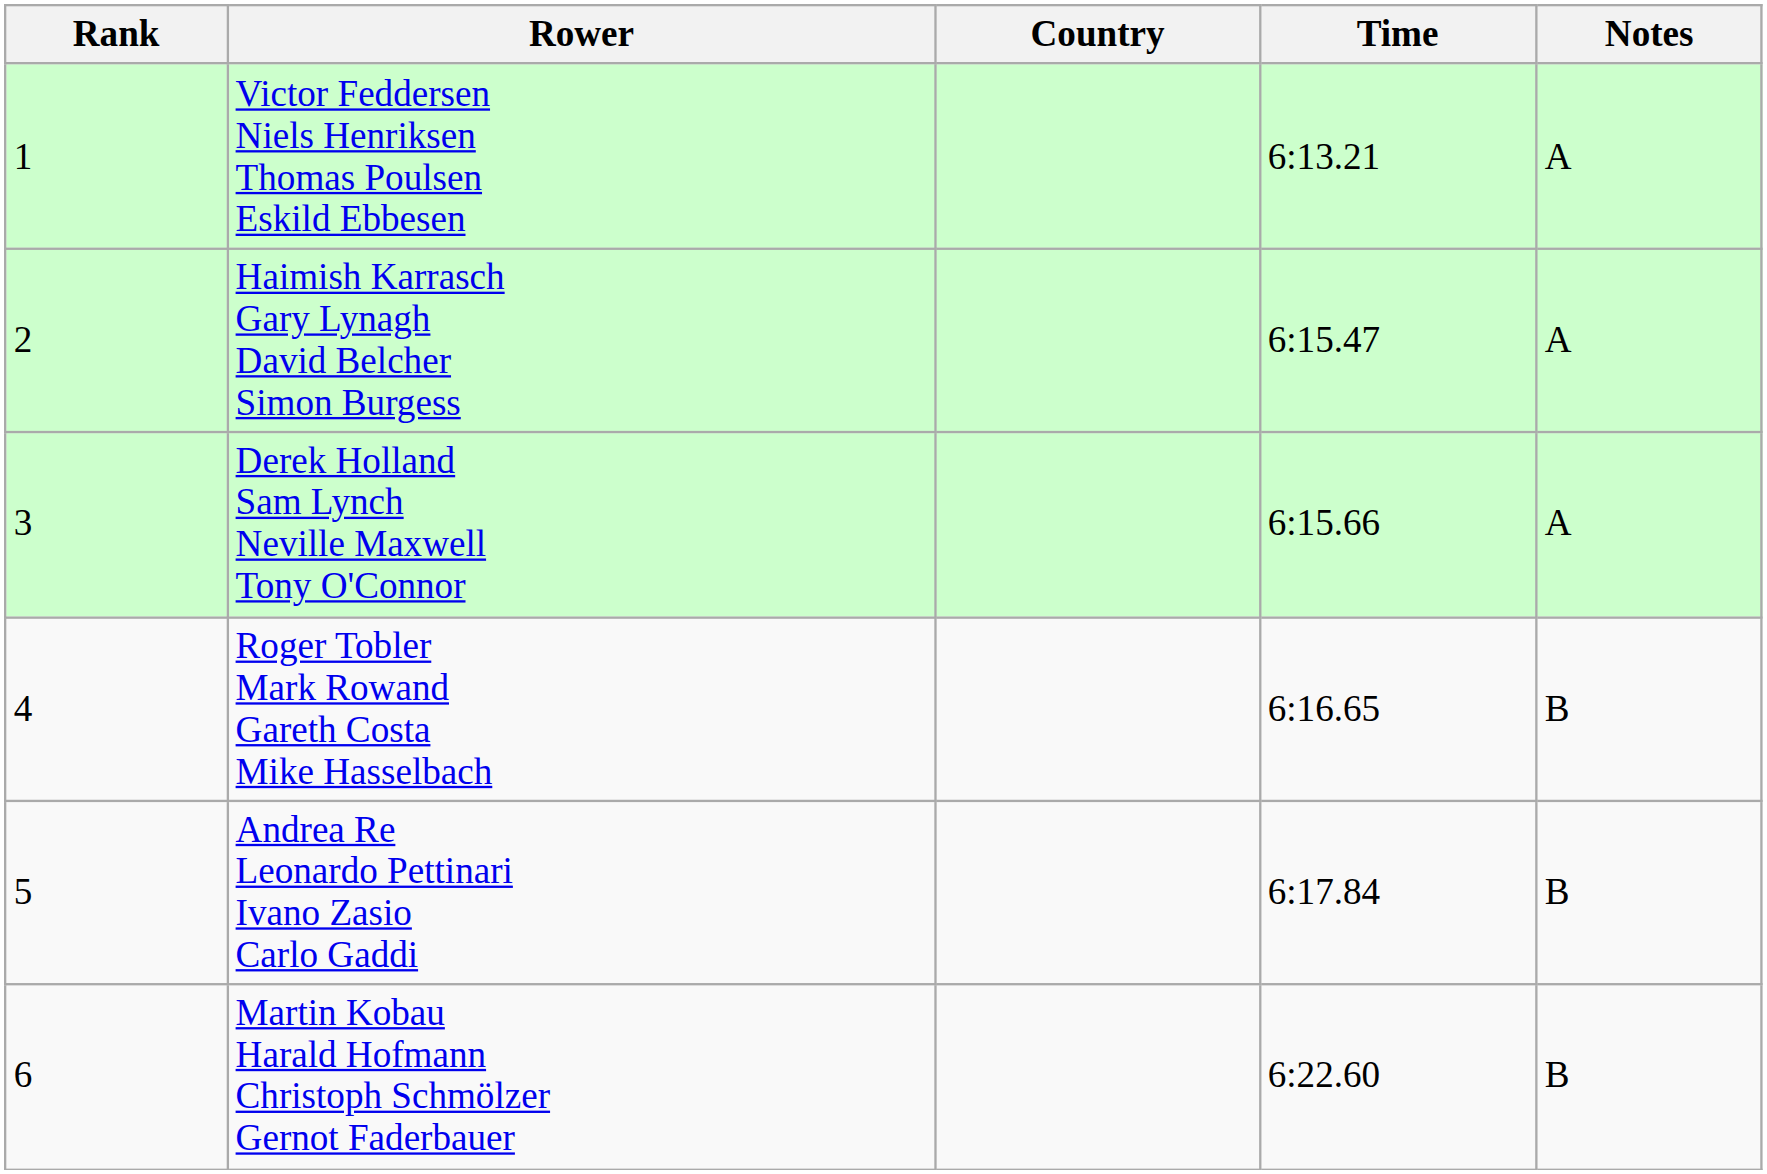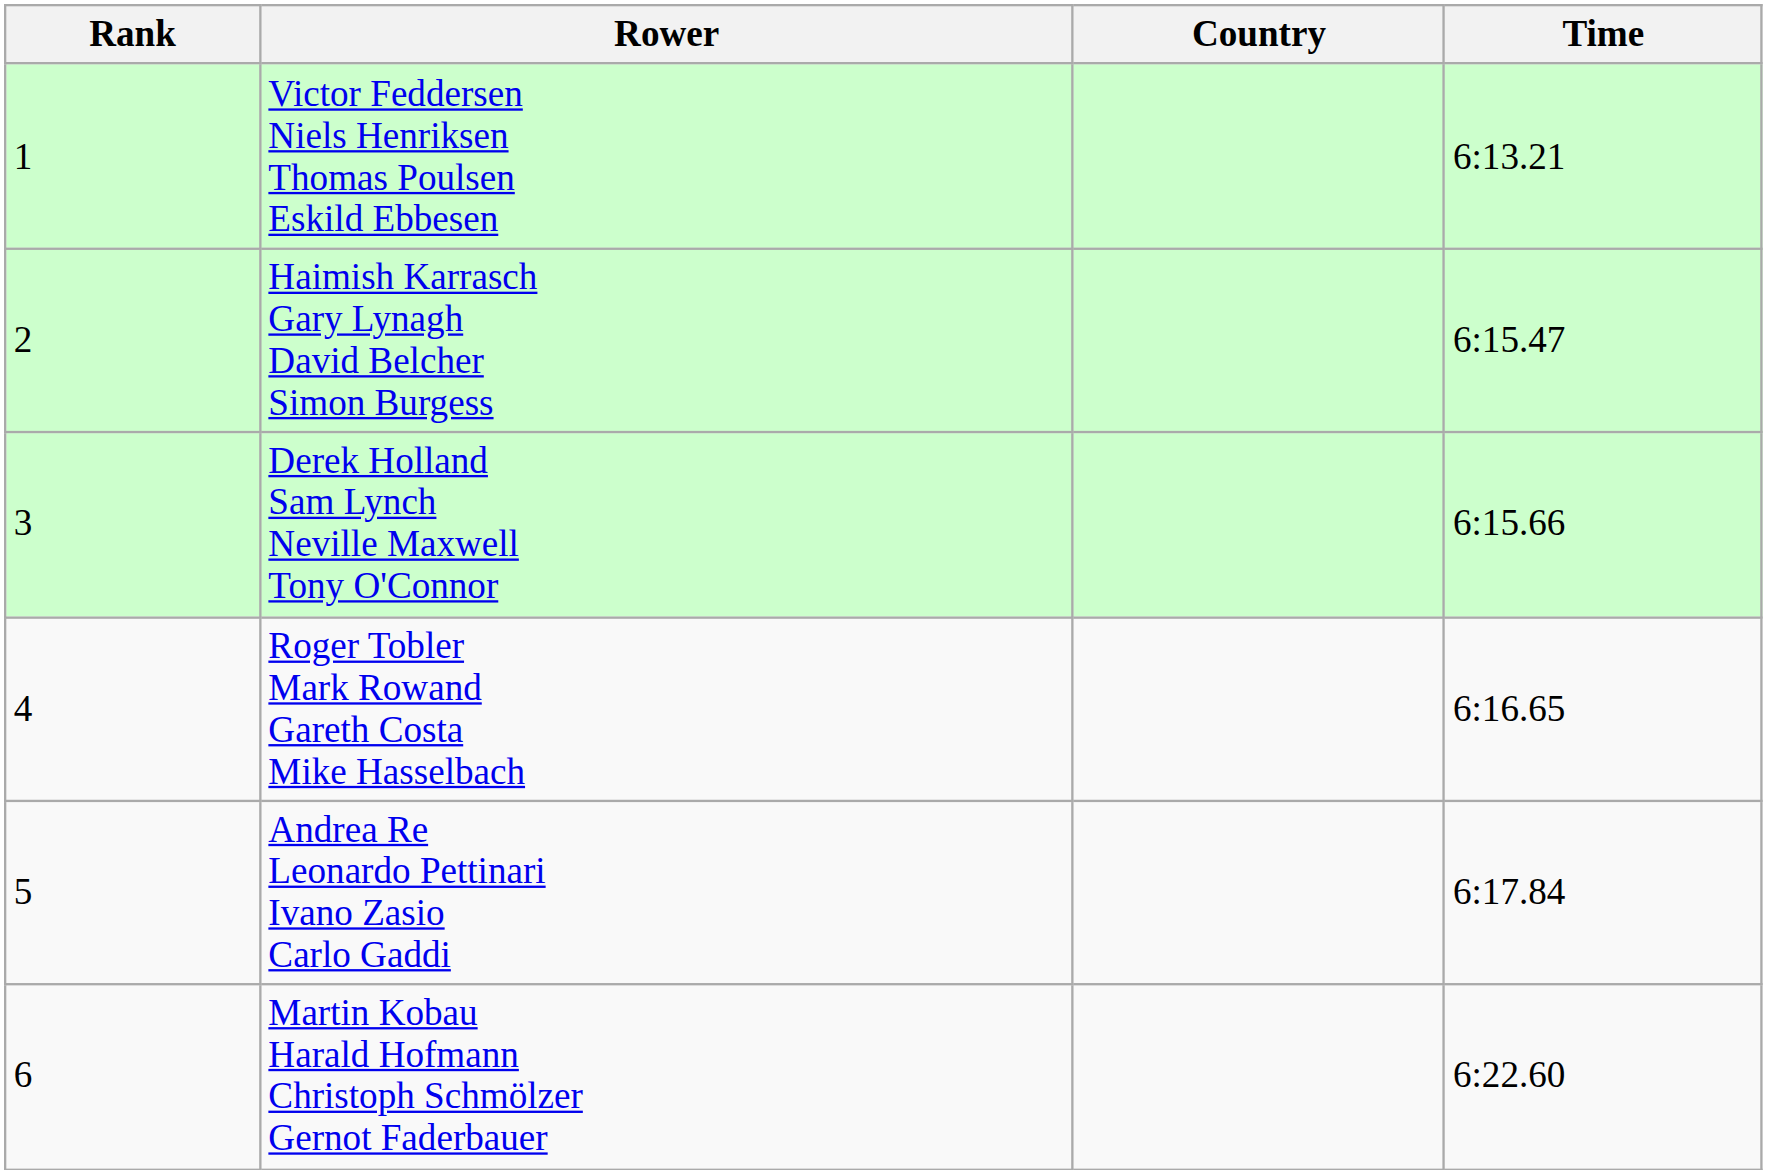 <table class="wikitable sortable" width=60%>
 <tr>
 <th>Rank</th>
 <th>Rower</th>
 <th>Country</th>
 <th>Time</th>
-<th>Notes</th>
 </tr>
 <tr bgcolor=ccffcc>
 <td>1</td>
 <td><a href='#'>Victor Feddersen</a><br><a href='#'>Niels Henriksen</a><br><a href='#'>Thomas Poulsen</a><br><a href='#'>Eskild Ebbesen</a></td>
 <td></td>
 <td>6:13.21</td>
-<td>A</td>
 </tr>
 <tr bgcolor=ccffcc>
 <td>2</td>
 <td><a href='#'>Haimish Karrasch</a><br><a href='#'>Gary Lynagh</a><br><a href='#'>David Belcher</a><br><a href='#'>Simon Burgess</a></td>
 <td></td>
 <td>6:15.47</td>
-<td>A</td>
 </tr>
 <tr bgcolor=ccffcc>
 <td>3</td>
 <td><a href='#'>Derek Holland</a><br><a href='#'>Sam Lynch</a><br><a href='#'>Neville Maxwell</a><br><a href='#'>Tony O'Connor</a></td>
 <td></td>
 <td>6:15.66</td>
-<td>A</td>
 </tr>
 <tr>
 <td>4</td>
 <td><a href='#'>Roger Tobler</a><br><a href='#'>Mark Rowand</a><br><a href='#'>Gareth Costa</a><br><a href='#'>Mike Hasselbach</a></td>
 <td></td>
 <td>6:16.65</td>
-<td>B</td>
 </tr>
 <tr>
 <td>5</td>
 <td><a href='#'>Andrea Re</a><br><a href='#'>Leonardo Pettinari</a><br><a href='#'>Ivano Zasio</a><br><a href='#'>Carlo Gaddi</a></td>
 <td></td>
 <td>6:17.84</td>
-<td>B</td>
 </tr>
 <tr>
 <td>6</td>
 <td><a href='#'>Martin Kobau</a><br><a href='#'>Harald Hofmann</a><br><a href='#'>Christoph Schmölzer</a><br><a href='#'>Gernot Faderbauer</a></td>
 <td></td>
 <td>6:22.60</td>
-<td>B</td>
 </tr>
 </table>
